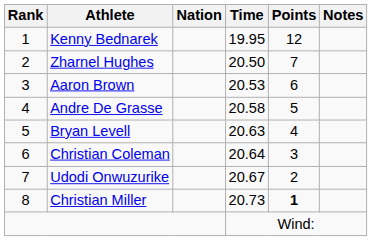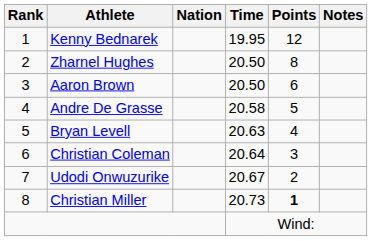 <table class="wikitable mw-datatable sortable" style="text-align:center;">
 <tr>
 <th scope="col" style="width: 10px;">Rank</th>
 <th scope="col">Athlete</th>
 <th scope="col">Nation</th>
 <th scope="col">Time</th>
 <th scope="col">Points</th>
 <th scope="col">Notes</th>
 </tr>
 <tr>
 <td>1</td>
 <td align="left"><a href='#'>Kenny Bednarek</a> </td>
 <td align="left"></td>
 <td>19.95</td>
 <td>12</td>
 <td></td>
 </tr>
 <tr>
 <td>2</td>
 <td align="left"><a href='#'>Zharnel Hughes</a> </td>
 <td align="left"></td>
 <td>20.50</td>
-<td>7</td>
+<td>8</td>
 <td></td>
 </tr>
 <tr>
 <td>3</td>
 <td align="left"><a href='#'>Aaron Brown</a> </td>
 <td align="left"></td>
-<td>20.53</td>
+<td>20.50</td>
 <td>6</td>
 <td></td>
 </tr>
 <tr>
 <td>4</td>
 <td align="left"><a href='#'>Andre De Grasse</a> </td>
 <td align="left"></td>
 <td>20.58</td>
 <td>5</td>
 <td></td>
 </tr>
 <tr>
 <td>5</td>
 <td align="left"><a href='#'>Bryan Levell</a> </td>
 <td align="left"></td>
 <td>20.63</td>
 <td>4</td>
 <td></td>
 </tr>
 <tr>
 <td>6</td>
 <td align="left"><a href='#'>Christian Coleman</a> </td>
 <td align="left"></td>
 <td>20.64</td>
 <td>3</td>
 <td></td>
 </tr>
 <tr>
 <td>7</td>
 <td align="left"><a href='#'>Udodi Onwuzurike</a> </td>
 <td align="left"></td>
 <td>20.67</td>
 <td>2</td>
 <td></td>
 </tr>
 <tr>
 <td>8</td>
 <td align="left"><a href='#'>Christian Miller</a> </td>
 <td align="left"></td>
 <td>20.73</td>
 <td><strong>1</strong></td>
 <td></td>
 </tr>
 <tr class="sortbottom">
 <td colspan="3"></td>
 <td colspan="3">Wind: </td>
 </tr>
 </table>
